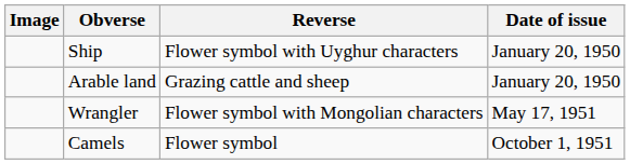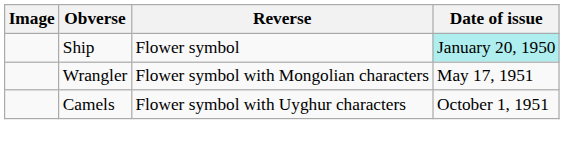 <table class="wikitable" style="font-size:90%">
 <tr>
 <th>Image</th>
 <th>Obverse</th>
 <th>Reverse</th>
 <th>Date of issue</th>
 </tr>
 <tr>
 <td></td>
 <td>Ship</td>
-<td>Flower symbol with Uyghur characters</td>
-<td>January 20, 1950</td>
-</tr>
-<tr>
-<td></td>
-<td>Arable land</td>
-<td>Grazing cattle and sheep</td>
-<td>January 20, 1950</td>
+<td>Flower symbol</td>
+<td style="background: paleturquoise;">January 20, 1950</td>
 </tr>
 <tr>
 <td></td>
 <td>Wrangler</td>
 <td>Flower symbol with Mongolian characters</td>
 <td>May 17, 1951</td>
 </tr>
 <tr>
 <td></td>
 <td>Camels</td>
-<td>Flower symbol</td>
+<td>Flower symbol with Uyghur characters</td>
 <td>October 1, 1951</td>
 </tr>
 </table>
